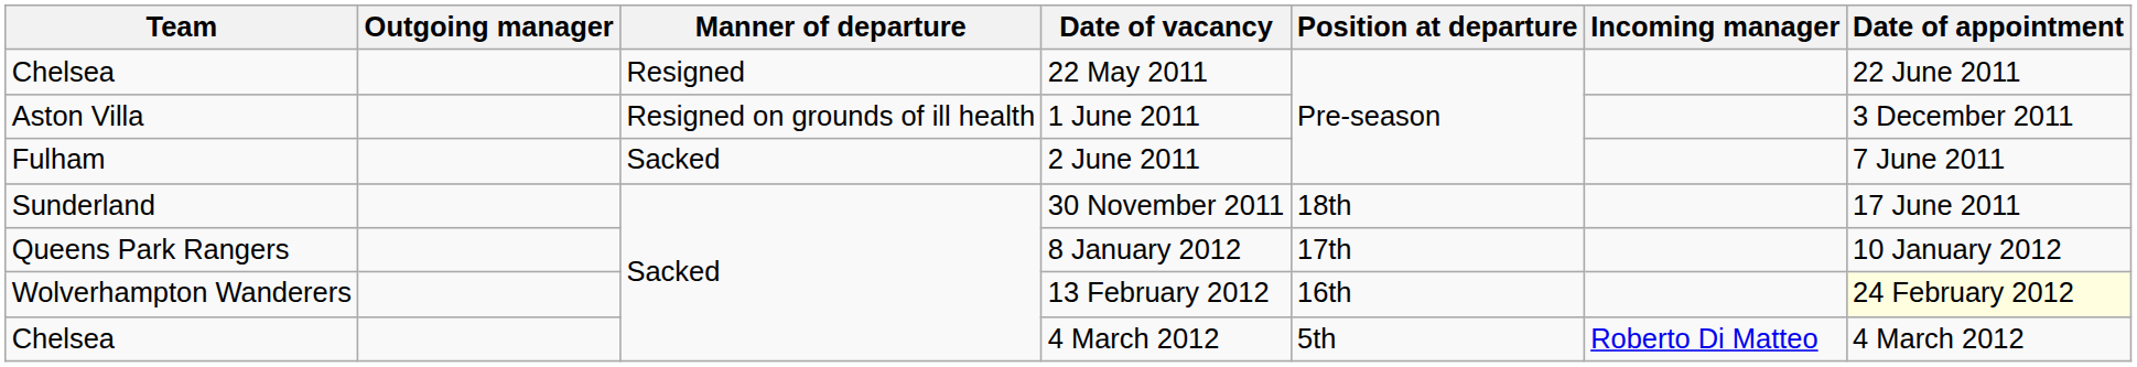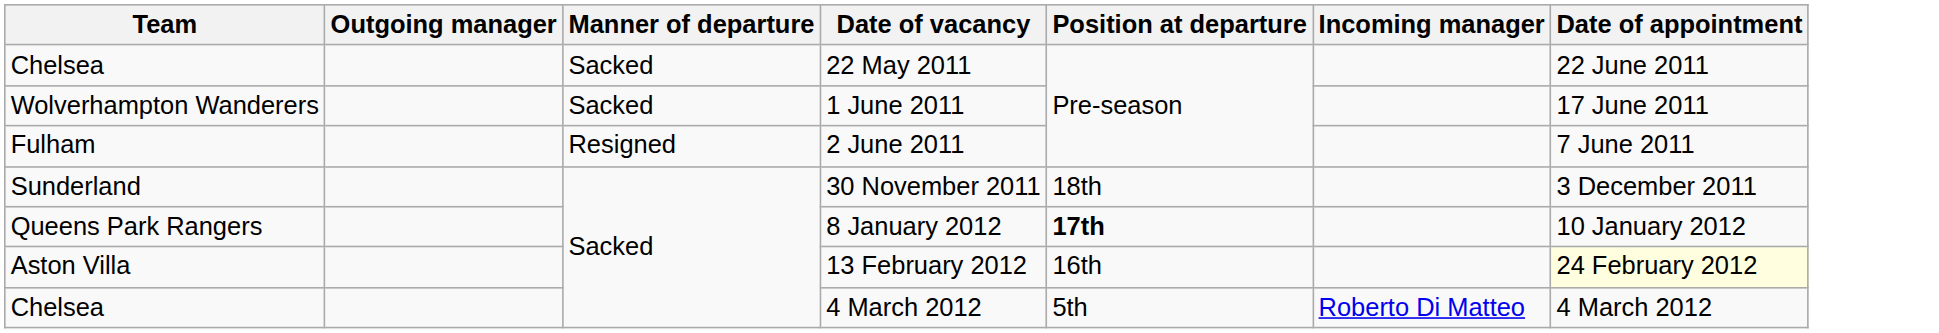 <table class="wikitable">
 <tr>
 <th>Team</th>
 <th>Outgoing manager</th>
 <th>Manner of departure</th>
 <th>Date of vacancy</th>
 <th>Position at departure</th>
 <th>Incoming manager</th>
 <th>Date of appointment</th>
 </tr>
 <tr>
 <td>Chelsea</td>
 <td> </td>
-<td>Resigned</td>
+<td>Sacked</td>
 <td>22 May 2011</td>
 <td rowspan=3>Pre-season</td>
 <td> </td>
 <td>22 June 2011</td>
 </tr>
 <tr>
-<td>Aston Villa</td>
+<td>Wolverhampton Wanderers</td>
 <td> </td>
-<td>Resigned on grounds of ill health</td>
+<td>Sacked</td>
 <td>1 June 2011</td>
 <td> </td>
-<td>3 December 2011</td>
+<td>17 June 2011</td>
 </tr>
 <tr>
 <td>Fulham</td>
 <td> </td>
-<td>Sacked</td>
+<td>Resigned</td>
 <td>2 June 2011</td>
 <td> </td>
 <td>7 June 2011</td>
 </tr>
 <tr>
 <td>Sunderland</td>
 <td> </td>
 <td rowspan=4>Sacked</td>
 <td>30 November 2011</td>
 <td>18th</td>
 <td> </td>
-<td>17 June 2011</td>
+<td>3 December 2011</td>
 </tr>
 <tr>
 <td>Queens Park Rangers</td>
 <td> </td>
 <td>8 January 2012</td>
-<td>17th</td>
+<td><strong>17th</strong></td>
 <td> </td>
 <td>10 January 2012</td>
 </tr>
 <tr>
-<td>Wolverhampton Wanderers</td>
+<td>Aston Villa</td>
 <td> </td>
 <td>13 February 2012</td>
 <td>16th</td>
 <td> </td>
 <td style="background: lightyellow;">24 February 2012</td>
 </tr>
 <tr>
 <td>Chelsea</td>
 <td> </td>
 <td>4 March 2012</td>
 <td>5th</td>
 <td> <a href='#'>Roberto Di Matteo</a></td>
 <td>4 March 2012</td>
 </tr>
 </table>
